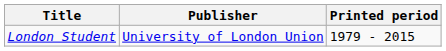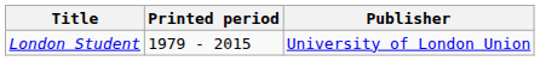 <table class="wikitable sortable">
 <tr>
 <th>Title</th>
+<th>Printed period</th>
 <th>Publisher</th>
-<th>Printed period</th>
 </tr>
 <tr>
 <td><em><a href='#'>London Student</a></em></td>
+<td>1979 - 2015</td>
 <td><a href='#'>University of London Union</a></td>
-<td>1979 - 2015</td>
 </tr>
 </table>
